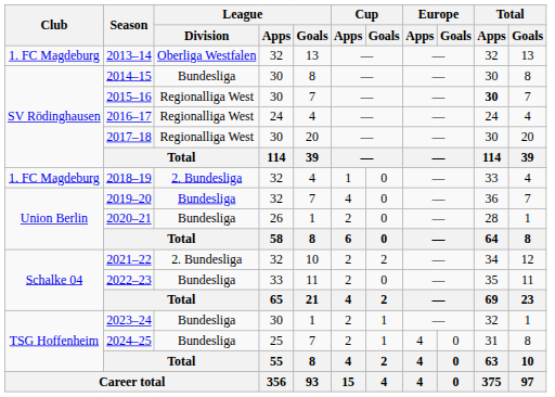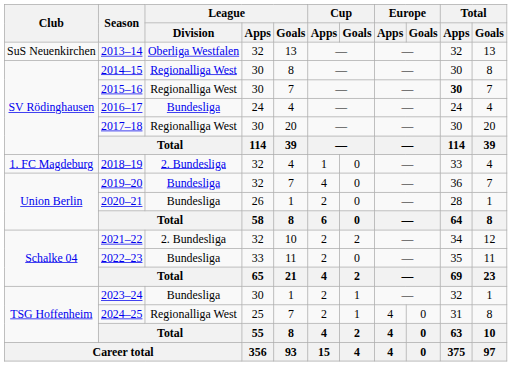 <table class="wikitable" style="text-align:center">
 <tr>
 <th rowspan="2">Club</th>
 <th rowspan="2">Season</th>
 <th colspan="3">League</th>
 <th colspan="2">Cup</th>
 <th colspan="2">Europe</th>
 <th colspan="2">Total</th>
 </tr>
 <tr>
 <th>Division</th>
 <th>Apps</th>
 <th>Goals</th>
 <th>Apps</th>
 <th>Goals</th>
 <th>Apps</th>
 <th>Goals</th>
 <th>Apps</th>
 <th>Goals</th>
 </tr>
 <tr>
-<td><a href='#'>1. FC Magdeburg</a></td>
+<td>SuS Neuenkirchen</td>
 <td><a href='#'>2013–14</a></td>
 <td><a href='#'>Oberliga Westfalen</a></td>
 <td>32</td>
 <td>13</td>
 <td colspan="2">—</td>
 <td colspan="2">—</td>
 <td>32</td>
 <td>13</td>
 </tr>
 <tr>
 <td rowspan="5"><a href='#'>SV Rödinghausen</a></td>
 <td><a href='#'>2014–15</a></td>
-<td>Bundesliga</td>
+<td><a href='#'>Regionalliga West</a></td>
 <td>30</td>
 <td>8</td>
 <td colspan="2">—</td>
 <td colspan="2">—</td>
 <td>30</td>
 <td>8</td>
 </tr>
 <tr>
 <td><a href='#'>2015–16</a></td>
 <td>Regionalliga West</td>
 <td>30</td>
 <td>7</td>
 <td colspan="2">—</td>
 <td colspan="2">—</td>
 <td><strong>30</strong></td>
 <td>7</td>
 </tr>
 <tr>
 <td><a href='#'>2016–17</a></td>
-<td>Regionalliga West</td>
+<td><a href='#'>Bundesliga</a></td>
 <td>24</td>
 <td>4</td>
 <td colspan="2">—</td>
 <td colspan="2">—</td>
 <td>24</td>
 <td>4</td>
 </tr>
 <tr>
 <td><a href='#'>2017–18</a></td>
 <td>Regionalliga West</td>
 <td>30</td>
 <td>20</td>
 <td colspan="2">—</td>
 <td colspan="2">—</td>
 <td>30</td>
 <td>20</td>
 </tr>
 <tr>
 <th colspan="2">Total</th>
 <th>114</th>
 <th>39</th>
 <th colspan="2">—</th>
 <th colspan="2">—</th>
 <th>114</th>
 <th>39</th>
 </tr>
 <tr>
 <td><a href='#'>1. FC Magdeburg</a></td>
 <td><a href='#'>2018–19</a></td>
 <td><a href='#'>2. Bundesliga</a></td>
 <td>32</td>
 <td>4</td>
 <td>1</td>
 <td>0</td>
 <td colspan="2">—</td>
 <td>33</td>
 <td>4</td>
 </tr>
 <tr>
 <td rowspan="3"><a href='#'>Union Berlin</a></td>
 <td><a href='#'>2019–20</a></td>
 <td><a href='#'>Bundesliga</a></td>
 <td>32</td>
 <td>7</td>
 <td>4</td>
 <td>0</td>
 <td colspan="2">—</td>
 <td>36</td>
 <td>7</td>
 </tr>
 <tr>
 <td><a href='#'>2020–21</a></td>
 <td>Bundesliga</td>
 <td>26</td>
 <td>1</td>
 <td>2</td>
 <td>0</td>
 <td colspan="2">—</td>
 <td>28</td>
 <td>1</td>
 </tr>
 <tr>
 <th colspan="2">Total</th>
 <th>58</th>
 <th>8</th>
 <th>6</th>
 <th>0</th>
 <th colspan="2">—</th>
 <th>64</th>
 <th>8</th>
 </tr>
 <tr>
 <td rowspan="3"><a href='#'>Schalke 04</a></td>
 <td><a href='#'>2021–22</a></td>
 <td>2. Bundesliga</td>
 <td>32</td>
 <td>10</td>
 <td>2</td>
 <td>2</td>
 <td colspan="2">—</td>
 <td>34</td>
 <td>12</td>
 </tr>
 <tr>
 <td><a href='#'>2022–23</a></td>
 <td>Bundesliga</td>
 <td>33</td>
 <td>11</td>
 <td>2</td>
 <td>0</td>
 <td colspan="2">—</td>
 <td>35</td>
 <td>11</td>
 </tr>
 <tr>
 <th colspan="2">Total</th>
 <th>65</th>
 <th>21</th>
 <th>4</th>
 <th>2</th>
 <th colspan="2">—</th>
 <th>69</th>
 <th>23</th>
 </tr>
 <tr>
 <td rowspan="3"><a href='#'>TSG Hoffenheim</a></td>
 <td><a href='#'>2023–24</a></td>
 <td>Bundesliga</td>
 <td>30</td>
 <td>1</td>
 <td>2</td>
 <td>1</td>
 <td colspan="2">—</td>
 <td>32</td>
 <td>1</td>
 </tr>
 <tr>
 <td><a href='#'>2024–25</a></td>
-<td>Bundesliga</td>
+<td>Regionalliga West</td>
 <td>25</td>
 <td>7</td>
 <td>2</td>
 <td>1</td>
 <td>4</td>
 <td>0</td>
 <td>31</td>
 <td>8</td>
 </tr>
 <tr>
 <th colspan="2">Total</th>
 <th>55</th>
 <th>8</th>
 <th>4</th>
 <th>2</th>
 <th>4</th>
 <th>0</th>
 <th>63</th>
 <th>10</th>
 </tr>
 <tr>
 <th colspan="3">Career total</th>
 <th>356</th>
 <th>93</th>
 <th>15</th>
 <th>4</th>
 <th>4</th>
 <th>0</th>
 <th>375</th>
 <th>97</th>
 </tr>
 </table>
